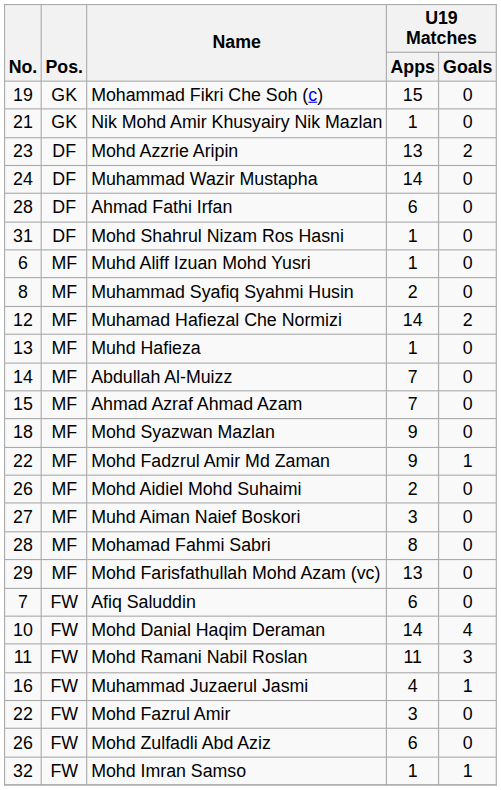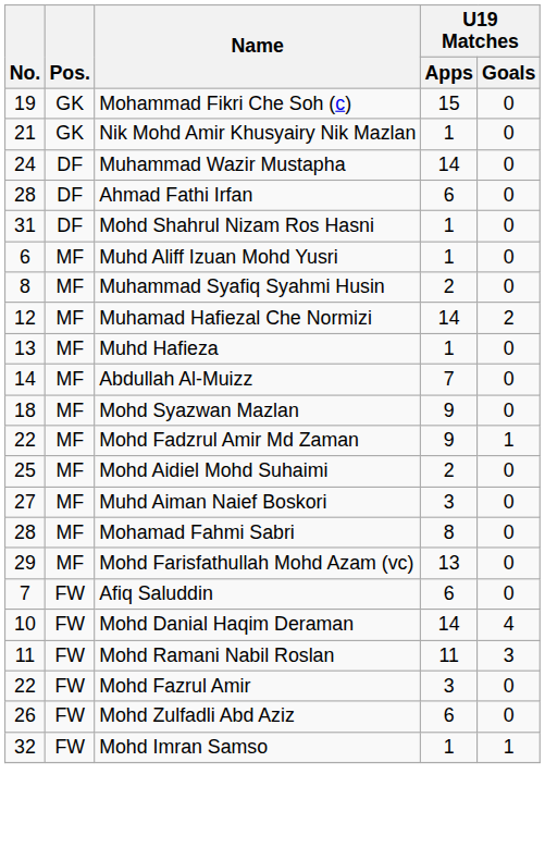 <table class="wikitable" style="text-align:center">
 <tr>
 <th rowspan="2" valign="bottom">No.</th>
 <th rowspan="2" valign="bottom">Pos.</th>
 <th rowspan="2">Name</th>
 <th colspan="2" width="85">U19 Matches</th>
 </tr>
 <tr>
 <th>Apps</th>
 <th>Goals</th>
 </tr>
 <tr>
 <td>19</td>
 <td>GK</td>
 <td align="left">Mohammad Fikri Che Soh (<a href='#'>c</a>)</td>
 <td>15</td>
 <td>0</td>
 </tr>
 <tr>
 <td>21</td>
 <td>GK</td>
 <td align="left">Nik Mohd Amir Khusyairy Nik Mazlan</td>
 <td>1</td>
 <td>0</td>
-</tr>
-<tr>
-<td>23</td>
-<td>DF</td>
-<td align="left">Mohd Azzrie Aripin</td>
-<td>13</td>
-<td>2</td>
 </tr>
 <tr>
 <td>24</td>
 <td>DF</td>
 <td align="left">Muhammad Wazir Mustapha</td>
 <td>14</td>
 <td>0</td>
 </tr>
 <tr>
 <td>28</td>
 <td>DF</td>
 <td align="left">Ahmad Fathi Irfan</td>
 <td>6</td>
 <td>0</td>
 </tr>
 <tr>
 <td>31</td>
 <td>DF</td>
 <td align="left">Mohd Shahrul Nizam Ros Hasni</td>
 <td>1</td>
 <td>0</td>
 </tr>
 <tr>
 <td>6</td>
 <td>MF</td>
 <td align="left">Muhd Aliff Izuan Mohd Yusri</td>
 <td>1</td>
 <td>0</td>
 </tr>
 <tr>
 <td>8</td>
 <td>MF</td>
 <td align="left">Muhammad Syafiq Syahmi Husin</td>
 <td>2</td>
 <td>0</td>
 </tr>
 <tr>
 <td>12</td>
 <td>MF</td>
 <td align="left">Muhamad Hafiezal Che Normizi</td>
 <td>14</td>
 <td>2</td>
 </tr>
 <tr>
 <td>13</td>
 <td>MF</td>
 <td align="left">Muhd Hafieza</td>
 <td>1</td>
 <td>0</td>
 </tr>
 <tr>
 <td>14</td>
 <td>MF</td>
 <td align="left">Abdullah Al-Muizz</td>
 <td>7</td>
 <td>0</td>
 </tr>
 <tr>
-<td>15</td>
-<td>MF</td>
-<td align="left">Ahmad Azraf Ahmad Azam</td>
-<td>7</td>
-<td>0</td>
-</tr>
-<tr>
 <td>18</td>
 <td>MF</td>
 <td align="left">Mohd Syazwan Mazlan</td>
 <td>9</td>
 <td>0</td>
 </tr>
 <tr>
 <td>22</td>
 <td>MF</td>
 <td align="left">Mohd Fadzrul Amir Md Zaman</td>
 <td>9</td>
 <td>1</td>
 </tr>
 <tr>
-<td>26</td>
+<td>25</td>
 <td>MF</td>
 <td align="left">Mohd Aidiel Mohd Suhaimi</td>
 <td>2</td>
 <td>0</td>
 </tr>
 <tr>
 <td>27</td>
 <td>MF</td>
 <td align="left">Muhd Aiman Naief Boskori</td>
 <td>3</td>
 <td>0</td>
 </tr>
 <tr>
 <td>28</td>
 <td>MF</td>
 <td align="left">Mohamad Fahmi Sabri</td>
 <td>8</td>
 <td>0</td>
 </tr>
 <tr>
 <td>29</td>
 <td>MF</td>
 <td align="left">Mohd Farisfathullah Mohd Azam (vc)</td>
 <td>13</td>
 <td>0</td>
 </tr>
 <tr>
 <td>7</td>
 <td>FW</td>
 <td align="left">Afiq Saluddin</td>
 <td>6</td>
 <td>0</td>
 </tr>
 <tr>
 <td>10</td>
 <td>FW</td>
 <td align="left">Mohd Danial Haqim Deraman</td>
 <td>14</td>
 <td>4</td>
 </tr>
 <tr>
 <td>11</td>
 <td>FW</td>
 <td align="left">Mohd Ramani Nabil Roslan</td>
 <td>11</td>
 <td>3</td>
 </tr>
 <tr>
-<td>16</td>
-<td>FW</td>
-<td align="left">Muhammad Juzaerul Jasmi</td>
-<td>4</td>
-<td>1</td>
-</tr>
-<tr>
 <td>22</td>
 <td>FW</td>
 <td align="left">Mohd Fazrul Amir</td>
 <td>3</td>
 <td>0</td>
 </tr>
 <tr>
 <td>26</td>
 <td>FW</td>
 <td align="left">Mohd Zulfadli Abd Aziz</td>
 <td>6</td>
 <td>0</td>
 </tr>
 <tr>
 <td>32</td>
 <td>FW</td>
 <td align="left">Mohd Imran Samso</td>
 <td>1</td>
 <td>1</td>
 </tr>
 <tr>
 </tr>
 </table>
